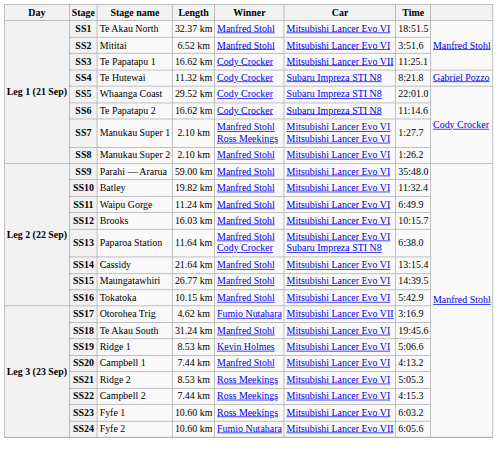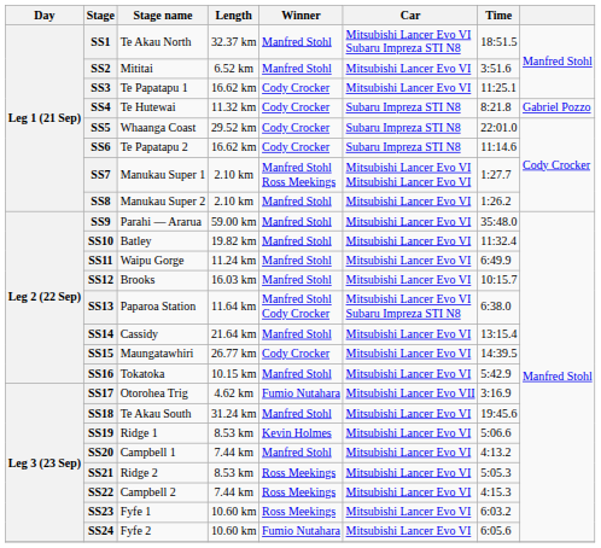 <table class="wikitable" style="font-size: 85%;">
 <tr>
 <th>Day</th>
 <th>Stage</th>
 <th>Stage name</th>
 <th>Length</th>
 <th>Winner</th>
 <th>Car</th>
 <th>Time</th>
 <th></th>
 </tr>
 <tr>
 <th rowspan="8">Leg 1 (21 Sep)</th>
 <th>SS1</th>
 <td>Te Akau North</td>
 <td align="center">32.37 km</td>
 <td> <a href='#'>Manfred Stohl</a></td>
-<td><a href='#'>Mitsubishi Lancer Evo VI</a></td>
+<td><a href='#'>Mitsubishi Lancer Evo VI</a><br><a href='#'>Subaru Impreza STI N8</a></td>
 <td>18:51.5</td>
 <td rowspan="3"> <a href='#'>Manfred Stohl</a></td>
 </tr>
 <tr>
 <th>SS2</th>
 <td>Mititai</td>
 <td align="center">6.52 km</td>
 <td> <a href='#'>Manfred Stohl</a></td>
 <td><a href='#'>Mitsubishi Lancer Evo VI</a></td>
 <td>3:51.6</td>
 </tr>
 <tr>
 <th>SS3</th>
 <td>Te Papatapu 1</td>
 <td align="center">16.62 km</td>
 <td> <a href='#'>Cody Crocker</a></td>
-<td><a href='#'>Mitsubishi Lancer Evo VII</a></td>
+<td><a href='#'>Mitsubishi Lancer Evo VI</a></td>
 <td>11:25.1</td>
 </tr>
 <tr>
 <th>SS4</th>
 <td>Te Hutewai</td>
 <td align="center">11.32 km</td>
 <td> <a href='#'>Cody Crocker</a></td>
 <td><a href='#'>Subaru Impreza STI N8</a></td>
 <td>8:21.8</td>
 <td rowspan="1"> <a href='#'>Gabriel Pozzo</a></td>
 </tr>
 <tr>
 <th>SS5</th>
 <td>Whaanga Coast</td>
 <td align="center">29.52 km</td>
 <td> <a href='#'>Cody Crocker</a></td>
 <td><a href='#'>Subaru Impreza STI N8</a></td>
 <td>22:01.0</td>
 <td rowspan="4"> <a href='#'>Cody Crocker</a></td>
 </tr>
 <tr>
 <th>SS6</th>
 <td>Te Papatapu 2</td>
 <td align="center">16.62 km</td>
 <td> <a href='#'>Cody Crocker</a></td>
 <td><a href='#'>Subaru Impreza STI N8</a></td>
 <td>11:14.6</td>
 </tr>
 <tr>
 <th>SS7</th>
 <td>Manukau Super 1</td>
 <td align="center">2.10 km</td>
 <td> <a href='#'>Manfred Stohl</a><br> <a href='#'>Ross Meekings</a></td>
 <td><a href='#'>Mitsubishi Lancer Evo VI</a><br><a href='#'>Mitsubishi Lancer Evo VI</a></td>
 <td>1:27.7</td>
 </tr>
 <tr>
 <th>SS8</th>
 <td>Manukau Super 2</td>
 <td align="center">2.10 km</td>
 <td> <a href='#'>Manfred Stohl</a></td>
 <td><a href='#'>Mitsubishi Lancer Evo VI</a></td>
 <td>1:26.2</td>
 </tr>
 <tr>
 <th rowspan="8">Leg 2 (22 Sep)</th>
 <th>SS9</th>
 <td>Parahi — Ararua</td>
 <td align="center">59.00 km</td>
 <td> <a href='#'>Manfred Stohl</a></td>
 <td><a href='#'>Mitsubishi Lancer Evo VI</a></td>
 <td>35:48.0</td>
 <td rowspan="16"> <a href='#'>Manfred Stohl</a></td>
 </tr>
 <tr>
 <th>SS10</th>
 <td>Batley</td>
 <td align="center">19.82 km</td>
 <td> <a href='#'>Manfred Stohl</a></td>
 <td><a href='#'>Mitsubishi Lancer Evo VI</a></td>
 <td>11:32.4</td>
 </tr>
 <tr>
 <th>SS11</th>
 <td>Waipu Gorge</td>
 <td align="center">11.24 km</td>
 <td> <a href='#'>Manfred Stohl</a></td>
 <td><a href='#'>Mitsubishi Lancer Evo VI</a></td>
 <td>6:49.9</td>
 </tr>
 <tr>
 <th>SS12</th>
 <td>Brooks</td>
 <td align="center">16.03 km</td>
 <td> <a href='#'>Manfred Stohl</a></td>
 <td><a href='#'>Mitsubishi Lancer Evo VI</a></td>
 <td>10:15.7</td>
 </tr>
 <tr>
 <th>SS13</th>
 <td>Paparoa Station</td>
 <td align="center">11.64 km</td>
 <td> <a href='#'>Manfred Stohl</a><br> <a href='#'>Cody Crocker</a></td>
 <td><a href='#'>Mitsubishi Lancer Evo VI</a><br><a href='#'>Subaru Impreza STI N8</a></td>
 <td>6:38.0</td>
 </tr>
 <tr>
 <th>SS14</th>
 <td>Cassidy</td>
 <td align="center">21.64 km</td>
 <td> <a href='#'>Manfred Stohl</a></td>
 <td><a href='#'>Mitsubishi Lancer Evo VI</a></td>
 <td>13:15.4</td>
 </tr>
 <tr>
 <th>SS15</th>
 <td>Maungatawhiri</td>
 <td align="center">26.77 km</td>
-<td> <a href='#'>Manfred Stohl</a></td>
+<td> <a href='#'>Cody Crocker</a></td>
 <td><a href='#'>Mitsubishi Lancer Evo VI</a></td>
 <td>14:39.5</td>
 </tr>
 <tr>
 <th>SS16</th>
 <td>Tokatoka</td>
 <td align="center">10.15 km</td>
 <td> <a href='#'>Manfred Stohl</a></td>
 <td><a href='#'>Mitsubishi Lancer Evo VI</a></td>
 <td>5:42.9</td>
 </tr>
 <tr>
 <th rowspan="8">Leg 3 (23 Sep)</th>
 <th>SS17</th>
 <td>Otorohea Trig</td>
 <td align="center">4.62 km</td>
 <td> <a href='#'>Fumio Nutahara</a></td>
 <td><a href='#'>Mitsubishi Lancer Evo VII</a></td>
 <td>3:16.9</td>
 </tr>
 <tr>
 <th>SS18</th>
 <td>Te Akau South</td>
 <td align="center">31.24 km</td>
 <td> <a href='#'>Manfred Stohl</a></td>
 <td><a href='#'>Mitsubishi Lancer Evo VI</a></td>
 <td>19:45.6</td>
 </tr>
 <tr>
 <th>SS19</th>
 <td>Ridge 1</td>
 <td align="center">8.53 km</td>
 <td> <a href='#'>Kevin Holmes</a></td>
 <td><a href='#'>Mitsubishi Lancer Evo VI</a></td>
 <td>5:06.6</td>
 </tr>
 <tr>
 <th>SS20</th>
 <td>Campbell 1</td>
 <td align="center">7.44 km</td>
 <td> <a href='#'>Manfred Stohl</a></td>
 <td><a href='#'>Mitsubishi Lancer Evo VI</a></td>
 <td>4:13.2</td>
 </tr>
 <tr>
 <th>SS21</th>
 <td>Ridge 2</td>
 <td align="center">8.53 km</td>
 <td> <a href='#'>Ross Meekings</a></td>
 <td><a href='#'>Mitsubishi Lancer Evo VI</a></td>
 <td>5:05.3</td>
 </tr>
 <tr>
 <th>SS22</th>
 <td>Campbell 2</td>
 <td align="center">7.44 km</td>
 <td> <a href='#'>Ross Meekings</a></td>
 <td><a href='#'>Mitsubishi Lancer Evo VI</a></td>
 <td>4:15.3</td>
 </tr>
 <tr>
 <th>SS23</th>
 <td>Fyfe 1</td>
 <td align="center">10.60 km</td>
 <td> <a href='#'>Ross Meekings</a></td>
 <td><a href='#'>Mitsubishi Lancer Evo VI</a></td>
 <td>6:03.2</td>
 </tr>
 <tr>
 <th>SS24</th>
 <td>Fyfe 2</td>
 <td align="center">10.60 km</td>
 <td> <a href='#'>Fumio Nutahara</a></td>
-<td><a href='#'>Mitsubishi Lancer Evo VII</a></td>
+<td><a href='#'>Mitsubishi Lancer Evo VI</a></td>
 <td>6:05.6</td>
 </tr>
 <tr>
 </tr>
 </table>
